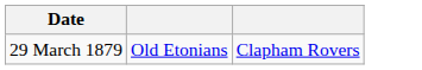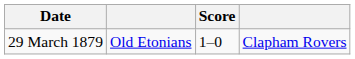 <table class="wikitable">
 <tr>
 <th>Date</th>
 <th></th>
+<th>Score</th>
 <th></th>
 </tr>
 <tr>
 <td>29 March 1879</td>
 <td><a href='#'>Old Etonians</a></td>
+<td>1–0</td>
 <td><a href='#'>Clapham Rovers</a></td>
 </tr>
 </table>
